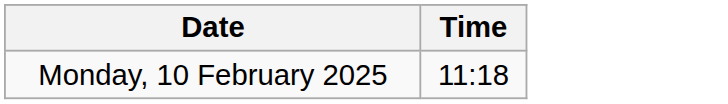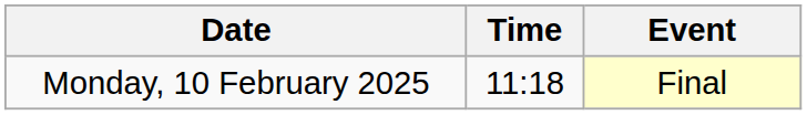 <table class = "wikitable" style="text-align:center;">
 <tr>
 <th width=220>Date</th>
 <th width=50>Time</th>
+<th width=100>Event</th>
 </tr>
 <tr>
 <td>Monday, 10 February 2025</td>
 <td>11:18</td>
+<td bgcolor=ffffcc>Final</td>
 </tr>
 </table>
